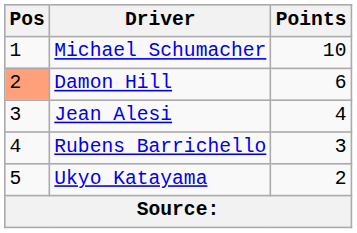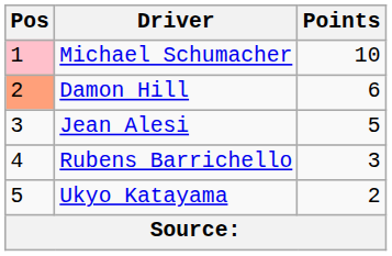 <table class="wikitable" style="font-size: 95%;">
 <tr>
 <th>Pos</th>
 <th>Driver</th>
 <th>Points</th>
 </tr>
 <tr>
-<td>1</td>
+<td style="background: pink;">1</td>
 <td> <a href='#'>Michael Schumacher</a></td>
 <td align="right">10</td>
 </tr>
 <tr>
 <td style="background: lightsalmon;">2</td>
 <td> <a href='#'>Damon Hill</a></td>
 <td align="right">6</td>
 </tr>
 <tr>
 <td>3</td>
 <td> <a href='#'>Jean Alesi</a></td>
-<td align="right">4</td>
+<td align="right">5</td>
 </tr>
 <tr>
 <td>4</td>
 <td> <a href='#'>Rubens Barrichello</a></td>
 <td align="right">3</td>
 </tr>
 <tr>
 <td>5</td>
 <td> <a href='#'>Ukyo Katayama</a></td>
 <td align="right">2</td>
 </tr>
 <tr>
 <th colspan=4>Source: </th>
 </tr>
 </table>
